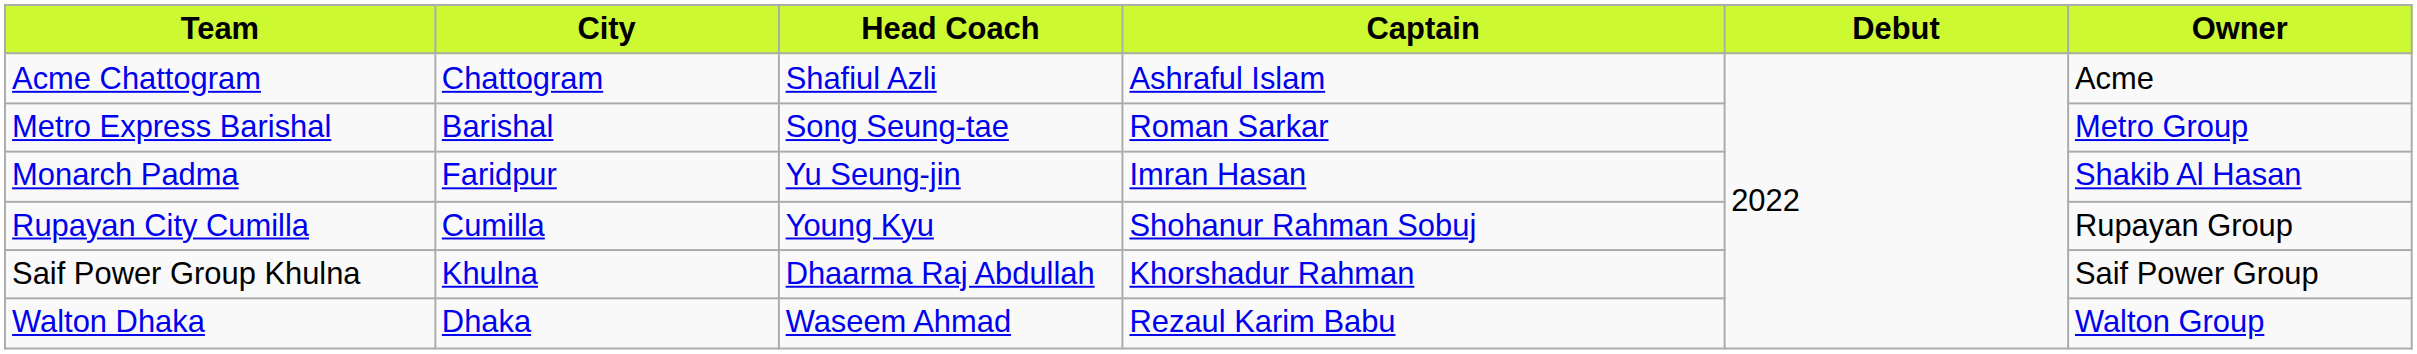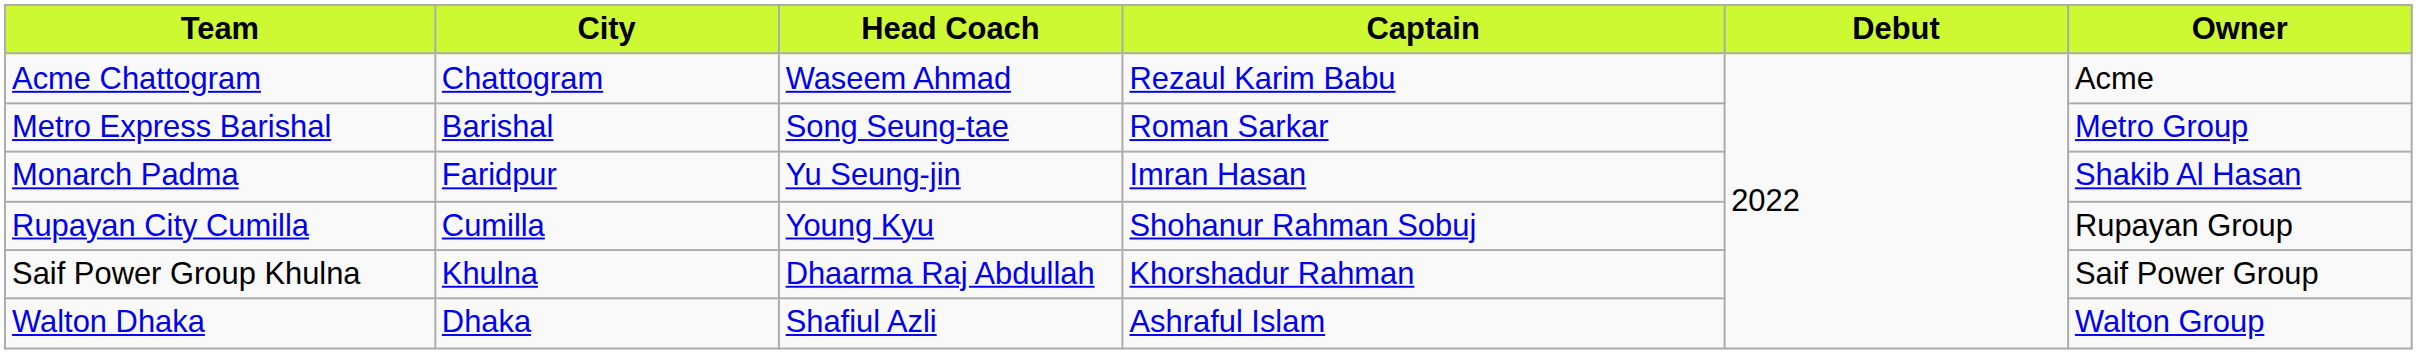 <table class="wikitable sortable" style="text-align: left;">
 <tr>
 <th style="width:10%; color:#000000; background:#cdf933;">Team</th>
 <th style="width:8%; color:##000000; background:#cdf933;">City</th>
 <th style="width:8%; color:#000000; background:#cdf933;">Head Coach</th>
 <th style="width:14%; color:#000000; background:#cdf933;">Captain</th>
 <th style="width:8%; color:##000000; background:#cdf933;">Debut</th>
 <th style="width:8%; color:##000000; background:#cdf933;">Owner</th>
 </tr>
 <tr>
 <td><a href='#'>Acme Chattogram</a></td>
 <td><a href='#'>Chattogram</a></td>
-<td> <a href='#'>Shafiul Azli</a></td>
-<td><a href='#'>Ashraful Islam</a></td>
+<td> <a href='#'>Waseem Ahmad</a></td>
+<td><a href='#'>Rezaul Karim Babu</a></td>
 <td rowspan="6">2022</td>
 <td>Acme</td>
 </tr>
 <tr>
 <td><a href='#'>Metro Express Barishal</a></td>
 <td><a href='#'>Barishal</a></td>
 <td> <a href='#'>Song Seung-tae</a></td>
 <td><a href='#'>Roman Sarkar</a></td>
 <td><a href='#'>Metro Group</a></td>
 </tr>
 <tr>
 <td><a href='#'>Monarch Padma</a></td>
 <td><a href='#'>Faridpur</a></td>
 <td> <a href='#'>Yu Seung-jin</a></td>
 <td><a href='#'>Imran Hasan</a></td>
 <td><a href='#'>Shakib Al Hasan</a></td>
 </tr>
 <tr>
 <td><a href='#'>Rupayan City Cumilla</a></td>
 <td><a href='#'>Cumilla</a></td>
 <td> <a href='#'>Young Kyu</a></td>
 <td><a href='#'>Shohanur Rahman Sobuj</a></td>
 <td>Rupayan Group</td>
 </tr>
 <tr>
 <td>Saif Power Group Khulna</td>
 <td><a href='#'>Khulna</a></td>
 <td> <a href='#'>Dhaarma Raj Abdullah</a></td>
 <td><a href='#'>Khorshadur Rahman</a></td>
 <td>Saif Power Group</td>
 </tr>
 <tr>
 <td><a href='#'>Walton Dhaka</a></td>
 <td><a href='#'>Dhaka</a></td>
-<td> <a href='#'>Waseem Ahmad</a></td>
-<td><a href='#'>Rezaul Karim Babu</a></td>
+<td> <a href='#'>Shafiul Azli</a></td>
+<td><a href='#'>Ashraful Islam</a></td>
 <td><a href='#'>Walton Group</a></td>
 </tr>
 </table>
